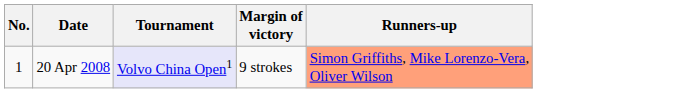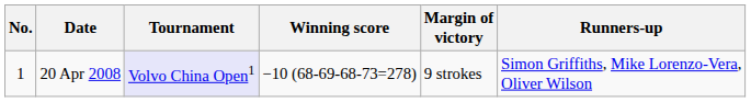 <table class="wikitable" style="font-size:95%;">
 <tr>
 <th>No.</th>
 <th>Date</th>
 <th>Tournament</th>
+<th>Winning score</th>
 <th>Margin of<br>victory</th>
 <th>Runners-up</th>
 </tr>
 <tr>
 <td align=center>1</td>
 <td align=right>20 Apr <a href='#'>2008</a></td>
 <td style="background: lavender;"><a href='#'>Volvo China Open</a><sup>1</sup></td>
+<td>−10 (68-69-68-73=278)</td>
 <td>9 strokes</td>
-<td style="background: lightsalmon;"> <a href='#'>Simon Griffiths</a>,  <a href='#'>Mike Lorenzo-Vera</a>,<br> <a href='#'>Oliver Wilson</a></td>
+<td> <a href='#'>Simon Griffiths</a>,  <a href='#'>Mike Lorenzo-Vera</a>,<br> <a href='#'>Oliver Wilson</a></td>
 </tr>
 </table>
